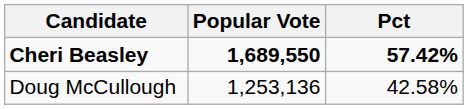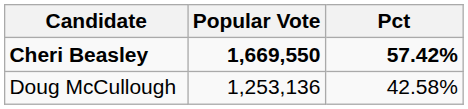 <table class="wikitable">
 <tr>
 <th width=40%>Candidate</th>
 <th width=30%>Popular Vote</th>
 <th width=30%>Pct</th>
 </tr>
 <tr>
 <td><strong>Cheri Beasley</strong></td>
-<td align="right"><strong>1,689,550</strong></td>
+<td align="right"><strong>1,669,550</strong></td>
 <td align="right"><strong>57.42%</strong></td>
 </tr>
 <tr>
 <td>Doug McCullough</td>
 <td align="right">1,253,136</td>
 <td align="right">42.58%</td>
 </tr>
 </table>
